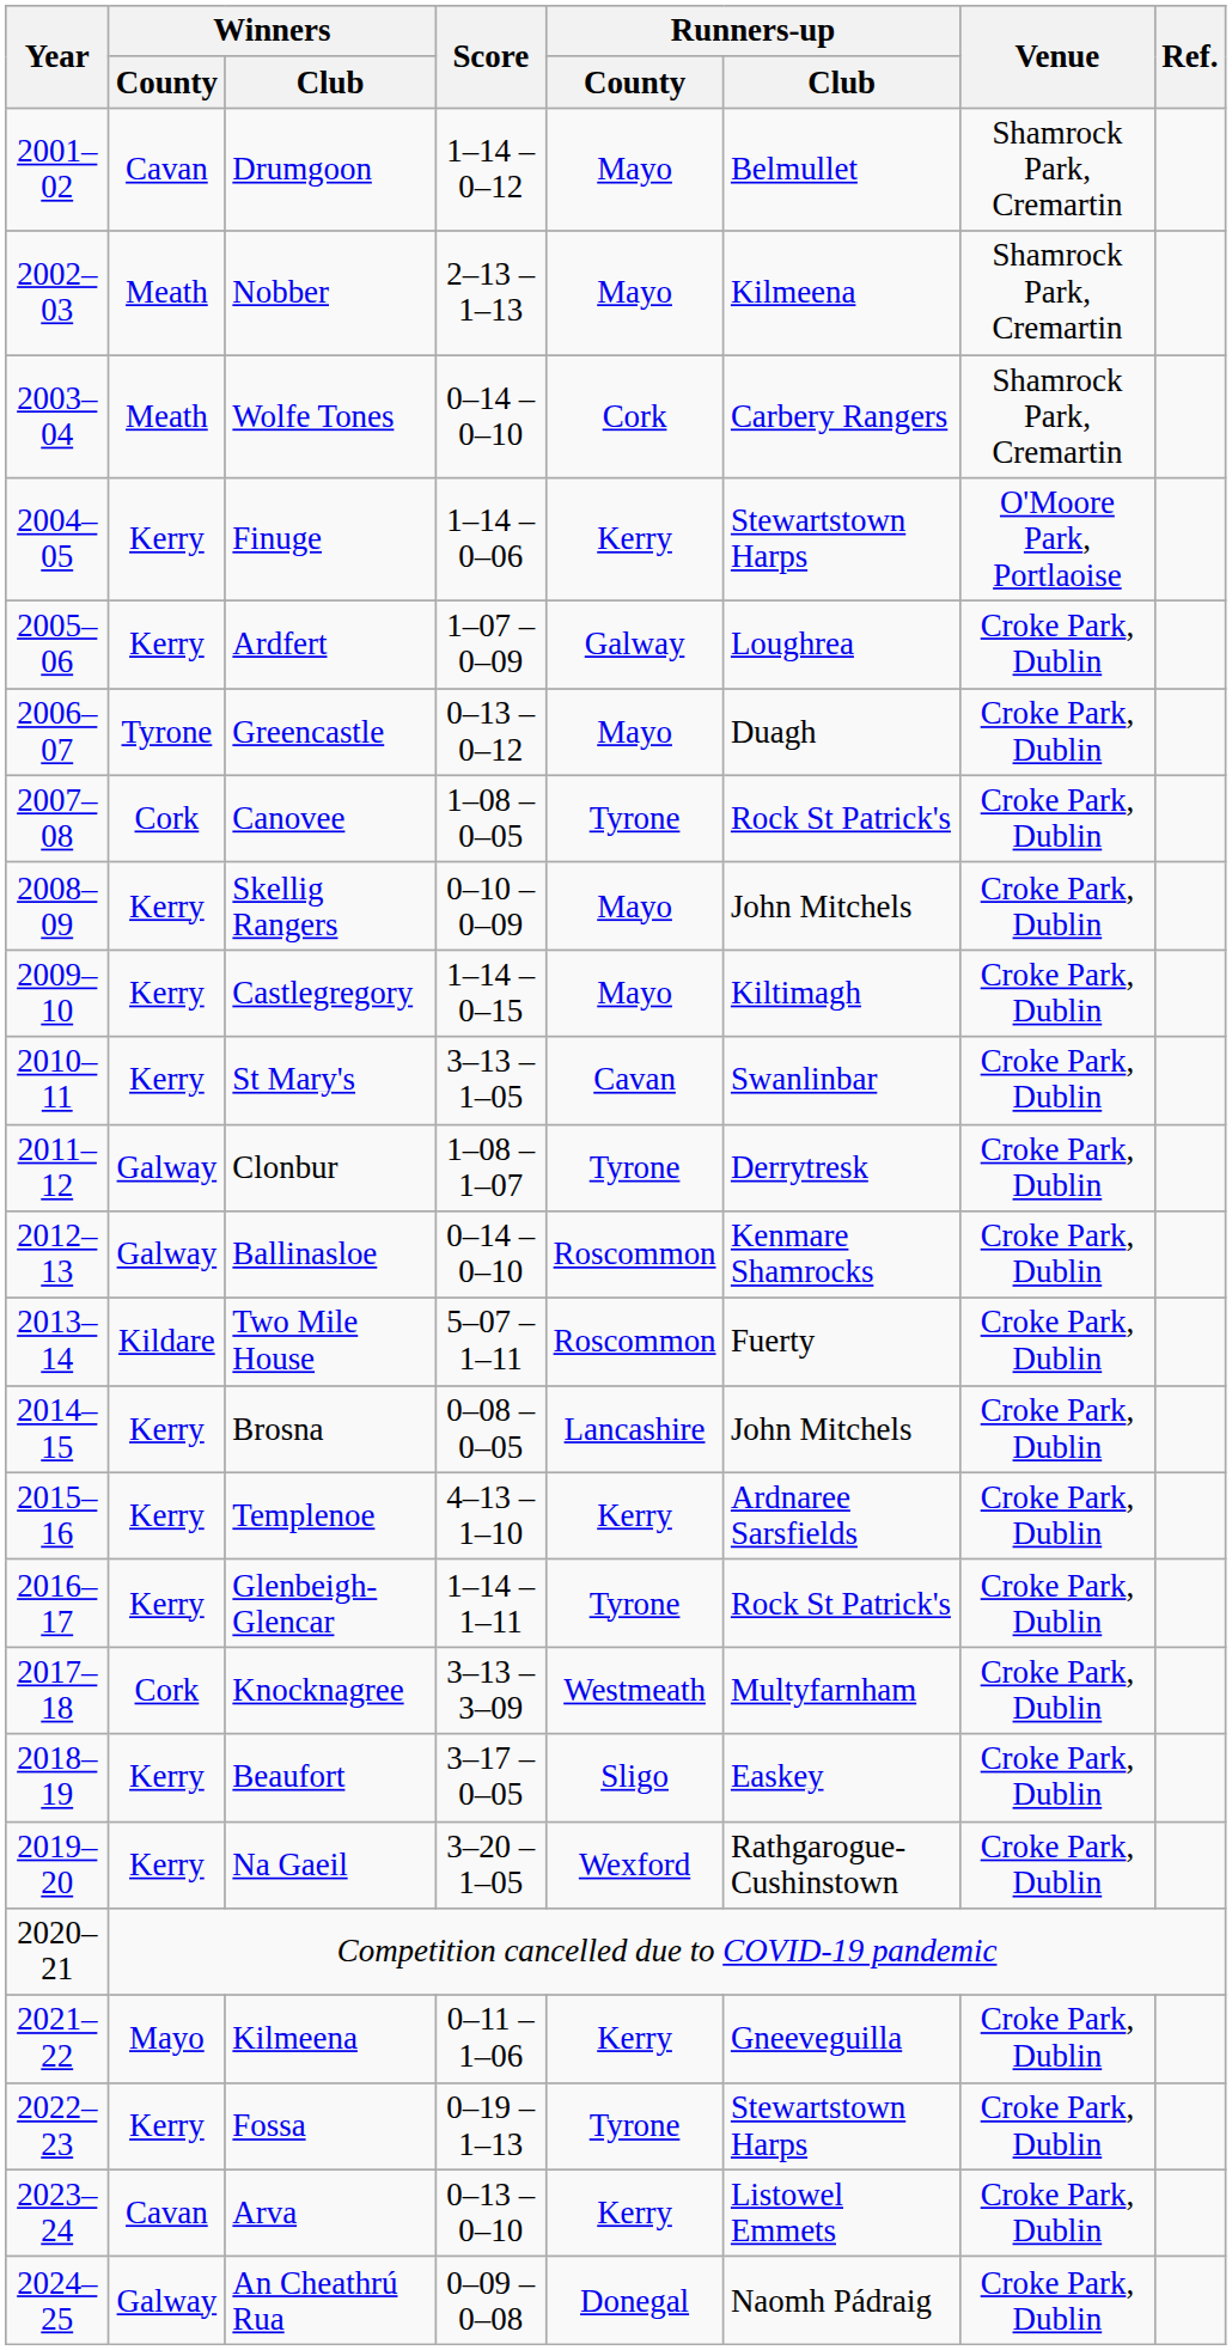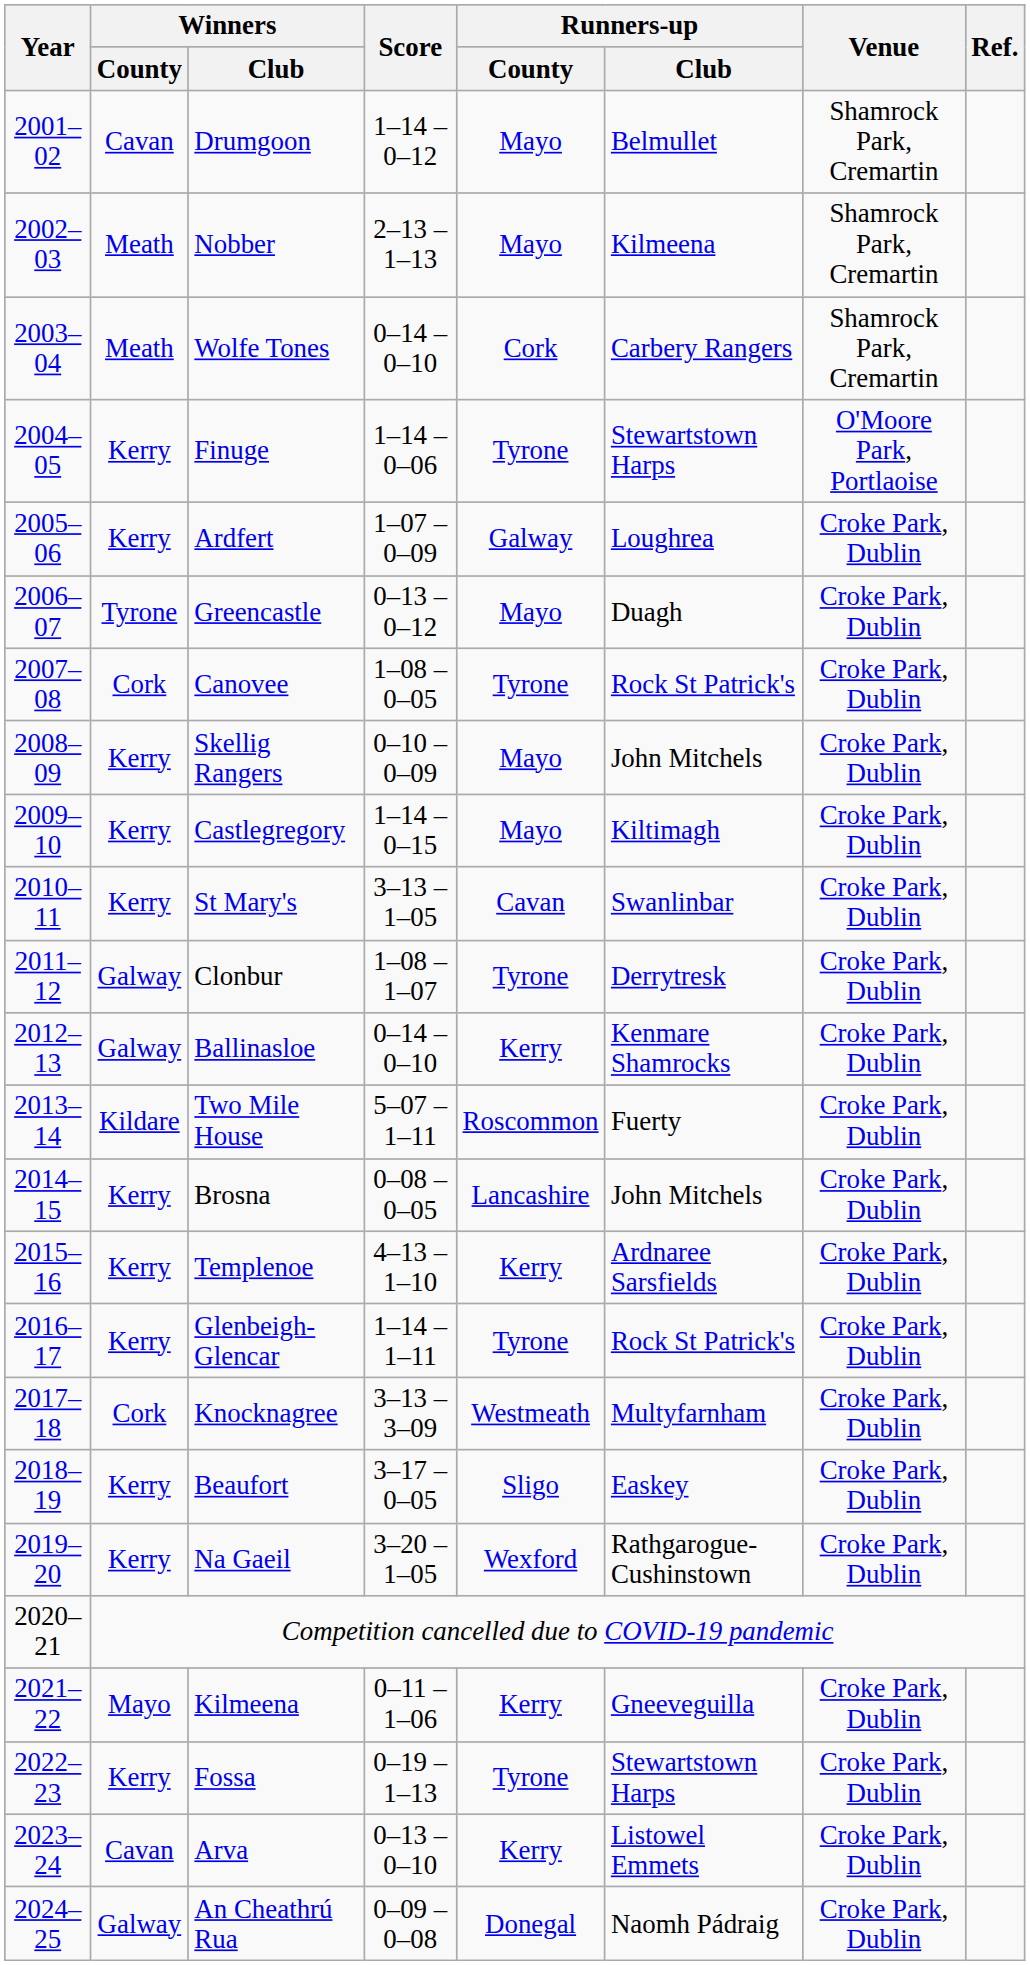 <table class="wikitable sortable" style="text-align:center;">
 <tr>
 <th rowspan="2">Year</th>
 <th colspan="2">Winners</th>
 <th rowspan="2">Score</th>
 <th colspan="2">Runners-up</th>
 <th rowspan="2">Venue</th>
 <th rowspan="2">Ref.</th>
 </tr>
 <tr>
 <th>County</th>
 <th>Club</th>
 <th>County</th>
 <th>Club</th>
 </tr>
 <tr>
 <td><a href='#'>2001–02</a></td>
 <td><a href='#'>Cavan</a></td>
 <td style="text-align:left"> <a href='#'>Drumgoon</a></td>
 <td>1–14 – 0–12</td>
 <td><a href='#'>Mayo</a></td>
 <td style="text-align:left"> <a href='#'>Belmullet</a></td>
 <td>Shamrock Park, Cremartin</td>
 <td></td>
 </tr>
 <tr>
 <td><a href='#'>2002–03</a></td>
 <td><a href='#'>Meath</a></td>
 <td style="text-align:left"> <a href='#'>Nobber</a></td>
 <td>2–13 – 1–13</td>
 <td><a href='#'>Mayo</a></td>
 <td style="text-align:left"> <a href='#'>Kilmeena</a></td>
 <td>Shamrock Park, Cremartin</td>
 <td></td>
 </tr>
 <tr>
 <td><a href='#'>2003–04</a></td>
 <td><a href='#'>Meath</a></td>
 <td style="text-align:left"> <a href='#'>Wolfe Tones</a></td>
 <td>0–14 – 0–10</td>
 <td><a href='#'>Cork</a></td>
 <td style="text-align:left"> <a href='#'>Carbery Rangers</a></td>
 <td>Shamrock Park, Cremartin</td>
 <td></td>
 </tr>
 <tr>
 <td><a href='#'>2004–05</a></td>
 <td><a href='#'>Kerry</a></td>
 <td style="text-align:left"> <a href='#'>Finuge</a></td>
 <td>1–14 – 0–06</td>
-<td><a href='#'>Kerry</a></td>
+<td><a href='#'>Tyrone</a></td>
 <td style="text-align:left"> <a href='#'>Stewartstown Harps</a></td>
 <td><a href='#'>O'Moore Park</a>, <a href='#'>Portlaoise</a></td>
 <td></td>
 </tr>
 <tr>
 <td><a href='#'>2005–06</a></td>
 <td><a href='#'>Kerry</a></td>
 <td style="text-align:left"> <a href='#'>Ardfert</a></td>
 <td>1–07 – 0–09</td>
 <td><a href='#'>Galway</a></td>
 <td style="text-align:left"> <a href='#'>Loughrea</a></td>
 <td><a href='#'>Croke Park</a>, <a href='#'>Dublin</a></td>
 <td></td>
 </tr>
 <tr>
 <td><a href='#'>2006–07</a></td>
 <td><a href='#'>Tyrone</a></td>
 <td style="text-align:left"> <a href='#'>Greencastle</a></td>
 <td>0–13 – 0–12</td>
 <td><a href='#'>Mayo</a></td>
 <td style="text-align:left"> Duagh</td>
 <td><a href='#'>Croke Park</a>, <a href='#'>Dublin</a></td>
 <td></td>
 </tr>
 <tr>
 <td><a href='#'>2007–08</a></td>
 <td><a href='#'>Cork</a></td>
 <td style="text-align:left"> <a href='#'>Canovee</a></td>
 <td>1–08 – 0–05</td>
 <td><a href='#'>Tyrone</a></td>
 <td style="text-align:left"> <a href='#'>Rock St Patrick's</a></td>
 <td><a href='#'>Croke Park</a>, <a href='#'>Dublin</a></td>
 <td></td>
 </tr>
 <tr>
 <td><a href='#'>2008–09</a></td>
 <td><a href='#'>Kerry</a></td>
 <td style="text-align:left"> <a href='#'>Skellig Rangers</a></td>
 <td>0–10 – 0–09</td>
 <td><a href='#'>Mayo</a></td>
 <td style="text-align:left"> John Mitchels</td>
 <td><a href='#'>Croke Park</a>, <a href='#'>Dublin</a></td>
 <td></td>
 </tr>
 <tr>
 <td><a href='#'>2009–10</a></td>
 <td><a href='#'>Kerry</a></td>
 <td style="text-align:left"> <a href='#'>Castlegregory</a></td>
 <td>1–14 – 0–15</td>
 <td><a href='#'>Mayo</a></td>
 <td style="text-align:left"> <a href='#'>Kiltimagh</a></td>
 <td><a href='#'>Croke Park</a>, <a href='#'>Dublin</a></td>
 <td></td>
 </tr>
 <tr>
 <td><a href='#'>2010–11</a></td>
 <td><a href='#'>Kerry</a></td>
 <td style="text-align:left"> <a href='#'>St Mary's</a></td>
 <td>3–13 – 1–05</td>
 <td><a href='#'>Cavan</a></td>
 <td style="text-align:left"> <a href='#'>Swanlinbar</a></td>
 <td><a href='#'>Croke Park</a>, <a href='#'>Dublin</a></td>
 <td></td>
 </tr>
 <tr>
 <td><a href='#'>2011–12</a></td>
 <td><a href='#'>Galway</a></td>
 <td style="text-align:left"> Clonbur</td>
 <td>1–08 – 1–07</td>
 <td><a href='#'>Tyrone</a></td>
 <td style="text-align:left"> <a href='#'>Derrytresk</a></td>
 <td><a href='#'>Croke Park</a>, <a href='#'>Dublin</a></td>
 <td></td>
 </tr>
 <tr>
 <td><a href='#'>2012–13</a></td>
 <td><a href='#'>Galway</a></td>
 <td style="text-align:left"> <a href='#'>Ballinasloe</a></td>
 <td>0–14 – 0–10</td>
-<td><a href='#'>Roscommon</a></td>
+<td><a href='#'>Kerry</a></td>
 <td style="text-align:left"> <a href='#'>Kenmare Shamrocks</a></td>
 <td><a href='#'>Croke Park</a>, <a href='#'>Dublin</a></td>
 <td></td>
 </tr>
 <tr>
 <td><a href='#'>2013–14</a></td>
 <td><a href='#'>Kildare</a></td>
 <td style="text-align:left"> <a href='#'>Two Mile House</a></td>
 <td>5–07 – 1–11</td>
 <td><a href='#'>Roscommon</a></td>
 <td style="text-align:left"> Fuerty</td>
 <td><a href='#'>Croke Park</a>, <a href='#'>Dublin</a></td>
 <td></td>
 </tr>
 <tr>
 <td><a href='#'>2014–15</a></td>
 <td><a href='#'>Kerry</a></td>
 <td style="text-align:left"> Brosna</td>
 <td>0–08 – 0–05</td>
 <td><a href='#'>Lancashire</a></td>
 <td style="text-align:left"> John Mitchels</td>
 <td><a href='#'>Croke Park</a>, <a href='#'>Dublin</a></td>
 <td></td>
 </tr>
 <tr>
 <td><a href='#'>2015–16</a></td>
 <td><a href='#'>Kerry</a></td>
 <td style="text-align:left"> <a href='#'>Templenoe</a></td>
 <td>4–13 – 1–10</td>
 <td><a href='#'>Kerry</a></td>
 <td style="text-align:left"> <a href='#'>Ardnaree Sarsfields</a></td>
 <td><a href='#'>Croke Park</a>, <a href='#'>Dublin</a></td>
 <td></td>
 </tr>
 <tr>
 <td><a href='#'>2016–17</a></td>
 <td><a href='#'>Kerry</a></td>
 <td style="text-align:left"> <a href='#'>Glenbeigh-Glencar</a></td>
 <td>1–14 – 1–11</td>
 <td><a href='#'>Tyrone</a></td>
 <td style="text-align:left"> <a href='#'>Rock St Patrick's</a></td>
 <td><a href='#'>Croke Park</a>, <a href='#'>Dublin</a></td>
 <td></td>
 </tr>
 <tr>
 <td><a href='#'>2017–18</a></td>
 <td><a href='#'>Cork</a></td>
 <td style="text-align:left"> <a href='#'>Knocknagree</a></td>
 <td>3–13 – 3–09</td>
 <td><a href='#'>Westmeath</a></td>
 <td style="text-align:left"> <a href='#'>Multyfarnham</a></td>
 <td><a href='#'>Croke Park</a>, <a href='#'>Dublin</a></td>
 <td></td>
 </tr>
 <tr>
 <td><a href='#'>2018–19</a></td>
 <td><a href='#'>Kerry</a></td>
 <td style="text-align:left"> <a href='#'>Beaufort</a></td>
 <td>3–17 – 0–05</td>
 <td><a href='#'>Sligo</a></td>
 <td style="text-align:left"> <a href='#'>Easkey</a></td>
 <td><a href='#'>Croke Park</a>, <a href='#'>Dublin</a></td>
 <td></td>
 </tr>
 <tr>
 <td><a href='#'>2019–20</a></td>
 <td><a href='#'>Kerry</a></td>
 <td style="text-align:left"> <a href='#'>Na Gaeil</a></td>
 <td>3–20 – 1–05</td>
 <td><a href='#'>Wexford</a></td>
 <td style="text-align:left"> Rathgarogue-Cushinstown</td>
 <td><a href='#'>Croke Park</a>, <a href='#'>Dublin</a></td>
 <td></td>
 </tr>
 <tr>
 <td>2020–21</td>
 <td colspan="7"><em>Competition cancelled due to <a href='#'>COVID-19 pandemic</a></em></td>
 </tr>
 <tr>
 <td><a href='#'>2021–22</a></td>
 <td><a href='#'>Mayo</a></td>
 <td style="text-align:left"> <a href='#'>Kilmeena</a></td>
 <td>0–11 – 1–06</td>
 <td><a href='#'>Kerry</a></td>
 <td style="text-align:left"> <a href='#'>Gneeveguilla</a></td>
 <td><a href='#'>Croke Park</a>, <a href='#'>Dublin</a></td>
 <td></td>
 </tr>
 <tr>
 <td><a href='#'>2022–23</a></td>
 <td><a href='#'>Kerry</a></td>
 <td style="text-align:left"> <a href='#'>Fossa</a></td>
 <td>0–19 – 1–13</td>
 <td><a href='#'>Tyrone</a></td>
 <td style="text-align:left"> <a href='#'>Stewartstown Harps</a></td>
 <td><a href='#'>Croke Park</a>, <a href='#'>Dublin</a></td>
 <td></td>
 </tr>
 <tr>
 <td><a href='#'>2023–24</a></td>
 <td><a href='#'>Cavan</a></td>
 <td style="text-align:left"> <a href='#'>Arva</a></td>
 <td>0–13 – 0–10</td>
 <td><a href='#'>Kerry</a></td>
 <td style="text-align:left"> <a href='#'>Listowel Emmets</a></td>
 <td><a href='#'>Croke Park</a>, <a href='#'>Dublin</a></td>
 <td></td>
 </tr>
 <tr>
 <td><a href='#'>2024–25</a></td>
 <td><a href='#'>Galway</a></td>
 <td style="text-align:left"> <a href='#'>An Cheathrú Rua</a></td>
 <td>0–09 – 0–08</td>
 <td><a href='#'>Donegal</a></td>
 <td style="text-align:left"> Naomh Pádraig</td>
 <td><a href='#'>Croke Park</a>, <a href='#'>Dublin</a></td>
 <td></td>
 </tr>
 </table>
